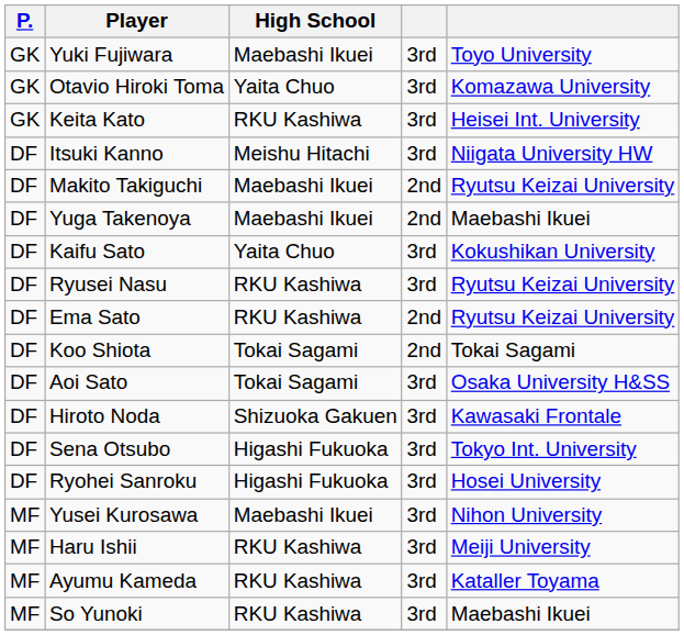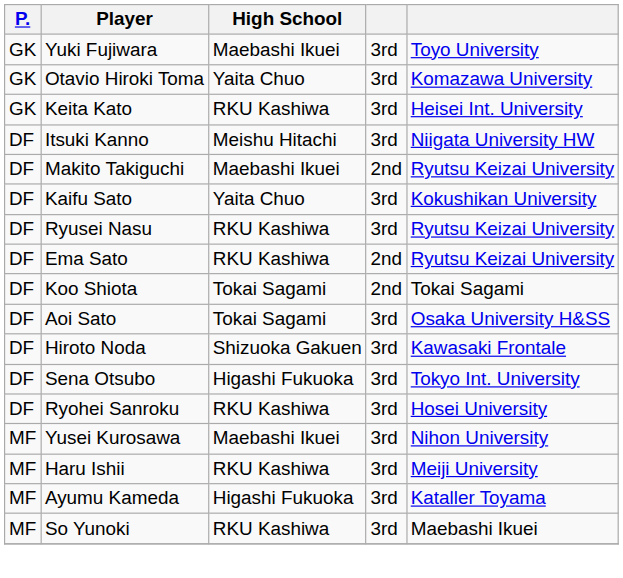 <table class="wikitable" style="text-align:left">
 <tr>
 <th><a href='#'>P.</a></th>
 <th>Player</th>
 <th>High School</th>
 <th></th>
 <th></th>
 </tr>
 <tr>
 <td>GK</td>
 <td>Yuki Fujiwara</td>
 <td>Maebashi Ikuei</td>
 <td>3rd</td>
 <td><a href='#'>Toyo University</a></td>
 </tr>
 <tr>
 <td>GK</td>
 <td>Otavio Hiroki Toma</td>
 <td>Yaita Chuo</td>
 <td>3rd</td>
 <td><a href='#'>Komazawa University</a></td>
 </tr>
 <tr>
 <td>GK</td>
 <td>Keita Kato</td>
 <td>RKU Kashiwa</td>
 <td>3rd</td>
 <td><a href='#'>Heisei Int. University</a></td>
 </tr>
 <tr>
 <td>DF</td>
 <td>Itsuki Kanno</td>
 <td>Meishu Hitachi</td>
 <td>3rd</td>
 <td><a href='#'>Niigata University HW</a></td>
 </tr>
 <tr>
 <td>DF</td>
 <td>Makito Takiguchi</td>
 <td>Maebashi Ikuei</td>
 <td>2nd</td>
 <td><a href='#'>Ryutsu Keizai University</a></td>
-</tr>
-<tr>
-<td>DF</td>
-<td>Yuga Takenoya</td>
-<td>Maebashi Ikuei</td>
-<td>2nd</td>
-<td>Maebashi Ikuei</td>
 </tr>
 <tr>
 <td>DF</td>
 <td>Kaifu Sato</td>
 <td>Yaita Chuo</td>
 <td>3rd</td>
 <td><a href='#'>Kokushikan University</a></td>
 </tr>
 <tr>
 <td>DF</td>
 <td>Ryusei Nasu</td>
 <td>RKU Kashiwa</td>
 <td>3rd</td>
 <td><a href='#'>Ryutsu Keizai University</a></td>
 </tr>
 <tr>
 <td>DF</td>
 <td>Ema Sato</td>
 <td>RKU Kashiwa</td>
 <td>2nd</td>
 <td><a href='#'>Ryutsu Keizai University</a></td>
 </tr>
 <tr>
 <td>DF</td>
 <td>Koo Shiota</td>
 <td>Tokai Sagami</td>
 <td>2nd</td>
 <td>Tokai Sagami</td>
 </tr>
 <tr>
 <td>DF</td>
 <td>Aoi Sato</td>
 <td>Tokai Sagami</td>
 <td>3rd</td>
 <td><a href='#'>Osaka University H&SS</a></td>
 </tr>
 <tr>
 <td>DF</td>
 <td>Hiroto Noda</td>
 <td>Shizuoka Gakuen</td>
 <td>3rd</td>
 <td><a href='#'>Kawasaki Frontale</a></td>
 </tr>
 <tr>
 <td>DF</td>
 <td>Sena Otsubo</td>
 <td>Higashi Fukuoka</td>
 <td>3rd</td>
 <td><a href='#'>Tokyo Int. University</a></td>
 </tr>
 <tr>
 <td>DF</td>
 <td>Ryohei Sanroku</td>
-<td>Higashi Fukuoka</td>
+<td>RKU Kashiwa</td>
 <td>3rd</td>
 <td><a href='#'>Hosei University</a></td>
 </tr>
 <tr>
 <td>MF</td>
 <td>Yusei Kurosawa</td>
 <td>Maebashi Ikuei</td>
 <td>3rd</td>
 <td><a href='#'>Nihon University</a></td>
 </tr>
 <tr>
 <td>MF</td>
 <td>Haru Ishii</td>
 <td>RKU Kashiwa</td>
 <td>3rd</td>
 <td><a href='#'>Meiji University</a></td>
 </tr>
 <tr>
 <td>MF</td>
 <td>Ayumu Kameda</td>
-<td>RKU Kashiwa</td>
+<td>Higashi Fukuoka</td>
 <td>3rd</td>
 <td><a href='#'>Kataller Toyama</a></td>
 </tr>
 <tr>
 <td>MF</td>
 <td>So Yunoki</td>
 <td>RKU Kashiwa</td>
 <td>3rd</td>
 <td>Maebashi Ikuei</td>
 </tr>
 <tr>
 </tr>
 </table>
